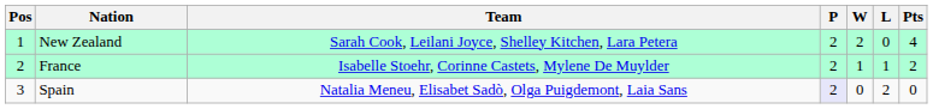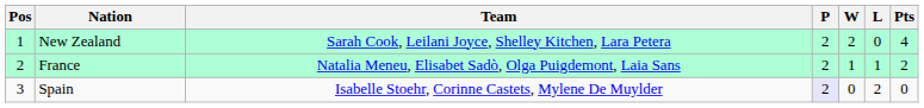 <table class="wikitable" style="font-size: 100%">
 <tr>
 <th width=20>Pos</th>
 <th width=150>Nation</th>
 <th width=650>Team</th>
 <th width=20>P</th>
 <th width=20>W</th>
 <th width=20>L</th>
 <th width=20>Pts</th>
 </tr>
 <tr align=center style="background: #ADFFD6;">
 <td>1</td>
 <td align="left"> New Zealand</td>
 <td><a href='#'>Sarah Cook</a>, <a href='#'>Leilani Joyce</a>, <a href='#'>Shelley Kitchen</a>, <a href='#'>Lara Petera</a></td>
 <td>2</td>
 <td>2</td>
 <td>0</td>
 <td>4</td>
 </tr>
 <tr align=center style="background: #ADFFD6;">
 <td>2</td>
 <td align="left"> France</td>
-<td><a href='#'>Isabelle Stoehr</a>, <a href='#'>Corinne Castets</a>, <a href='#'>Mylene De Muylder</a></td>
+<td><a href='#'>Natalia Meneu</a>, <a href='#'>Elisabet Sadò</a>, <a href='#'>Olga Puigdemont</a>, <a href='#'>Laia Sans</a></td>
 <td>2</td>
 <td>1</td>
 <td>1</td>
 <td>2</td>
 </tr>
 <tr align=center>
 <td>3</td>
 <td align="left"> Spain</td>
-<td><a href='#'>Natalia Meneu</a>, <a href='#'>Elisabet Sadò</a>, <a href='#'>Olga Puigdemont</a>, <a href='#'>Laia Sans</a></td>
+<td><a href='#'>Isabelle Stoehr</a>, <a href='#'>Corinne Castets</a>, <a href='#'>Mylene De Muylder</a></td>
 <td style="background: lavender;">2</td>
 <td>0</td>
 <td>2</td>
 <td>0</td>
 </tr>
 </table>
